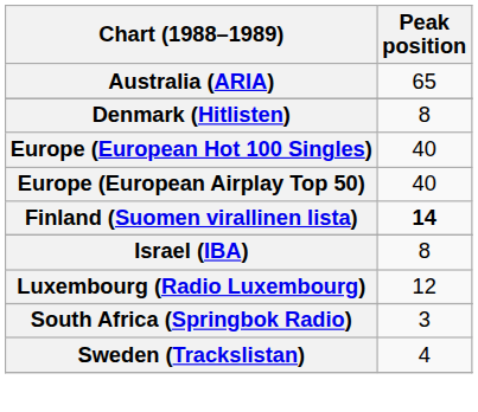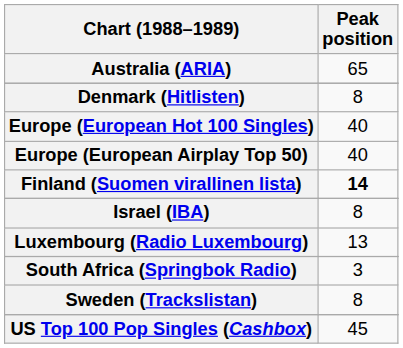 <table class="wikitable sortable plainrowheaders" style="text-align:center">
 <tr>
 <th scope="col">Chart (1988–1989)</th>
 <th scope="col">Peak<br>position</th>
 </tr>
 <tr>
 <th scope="row">Australia (<a href='#'>ARIA</a>)</th>
 <td>65</td>
 </tr>
 <tr>
 </tr>
 <tr>
 <th scope="row">Denmark (<a href='#'>Hitlisten</a>)</th>
 <td>8</td>
 </tr>
 <tr>
 <th scope="row">Europe (<a href='#'>European Hot 100 Singles</a>)</th>
 <td>40</td>
 </tr>
 <tr>
 <th scope="row">Europe (European Airplay Top 50)</th>
 <td>40</td>
 </tr>
 <tr>
 <th scope="row">Finland (<a href='#'>Suomen virallinen lista</a>)</th>
 <td><strong>14</strong></td>
 </tr>
 <tr>
 </tr>
 <tr>
 </tr>
 <tr>
 <th scope="row">Israel (<a href='#'>IBA</a>)</th>
 <td>8</td>
 </tr>
 <tr>
 <th scope="row">Luxembourg (<a href='#'>Radio Luxembourg</a>)</th>
-<td>12</td>
+<td>13</td>
 </tr>
 <tr>
 </tr>
 <tr>
 </tr>
 <tr>
 </tr>
 <tr>
 <th scope="row">South Africa (<a href='#'>Springbok Radio</a>)</th>
 <td>3</td>
 </tr>
 <tr>
 <th scope="row">Sweden (<a href='#'>Trackslistan</a>)</th>
-<td>4</td>
+<td>8</td>
 </tr>
 <tr>
 </tr>
 <tr>
 </tr>
+<tr>
+<th scope="row">US <a href='#'>Top 100 Pop Singles</a> (<em><a href='#'>Cashbox</a></em>)</th>
+<td>45</td>
+</tr>
 </table>
